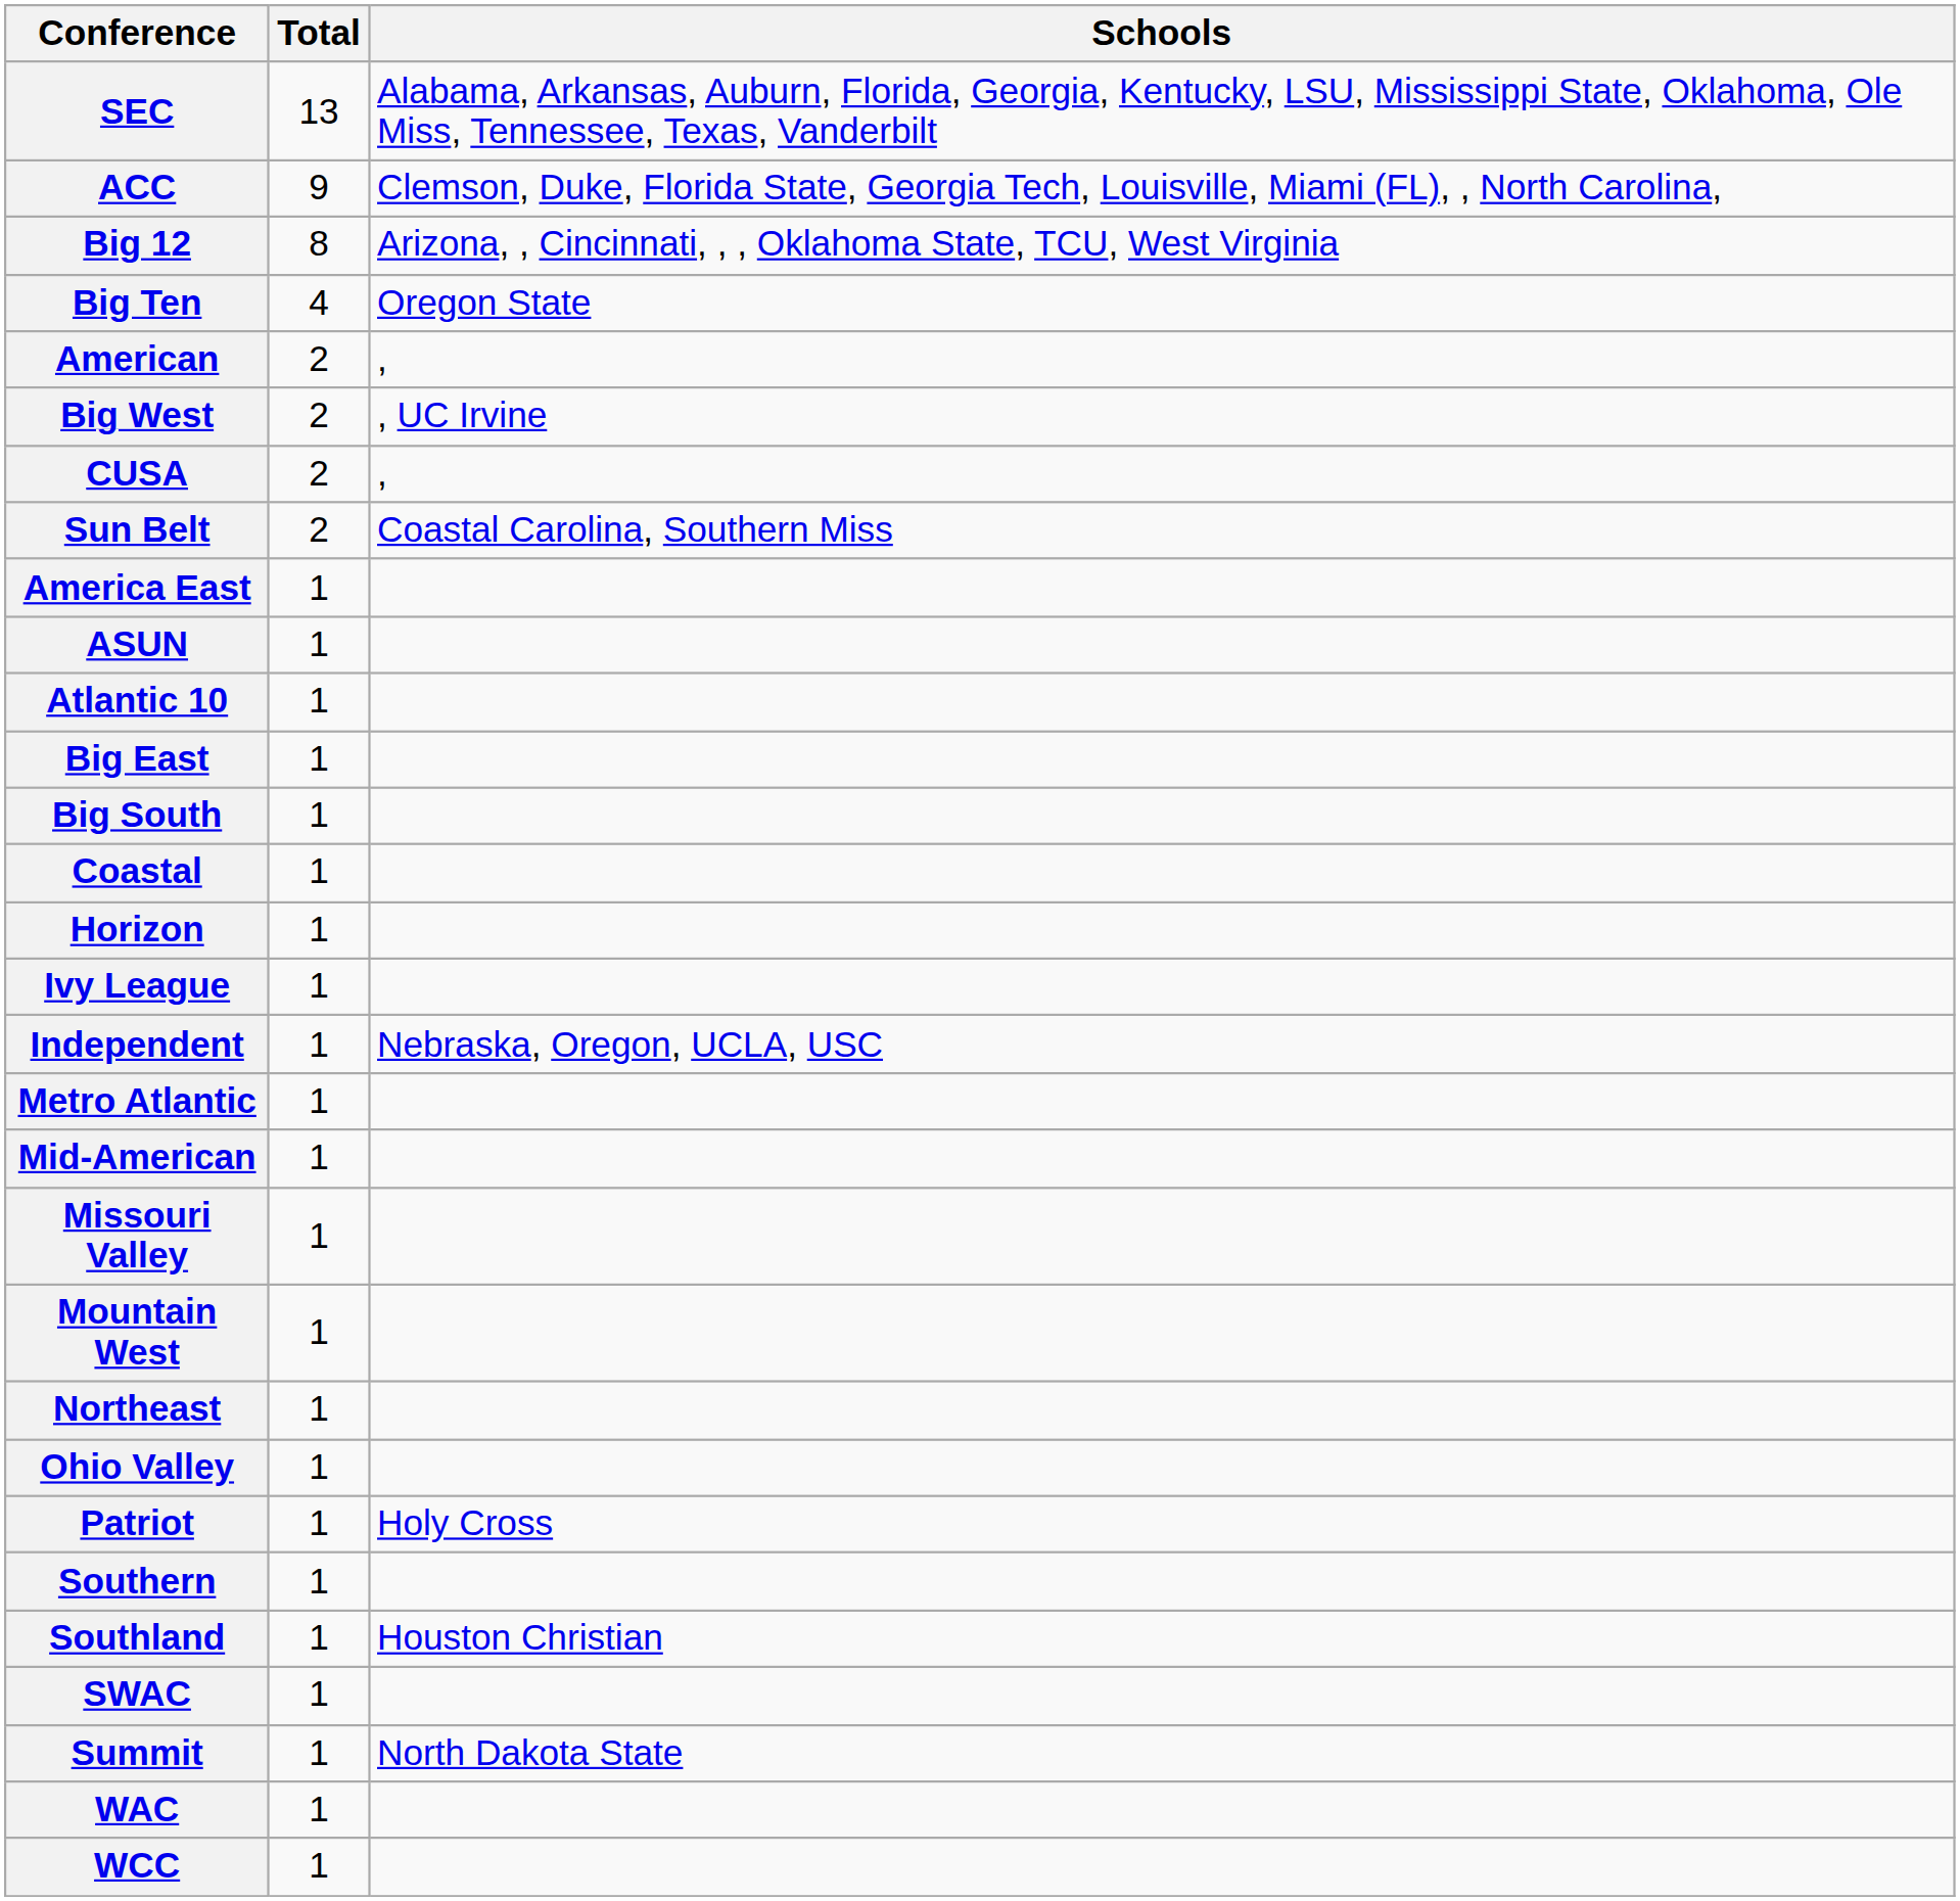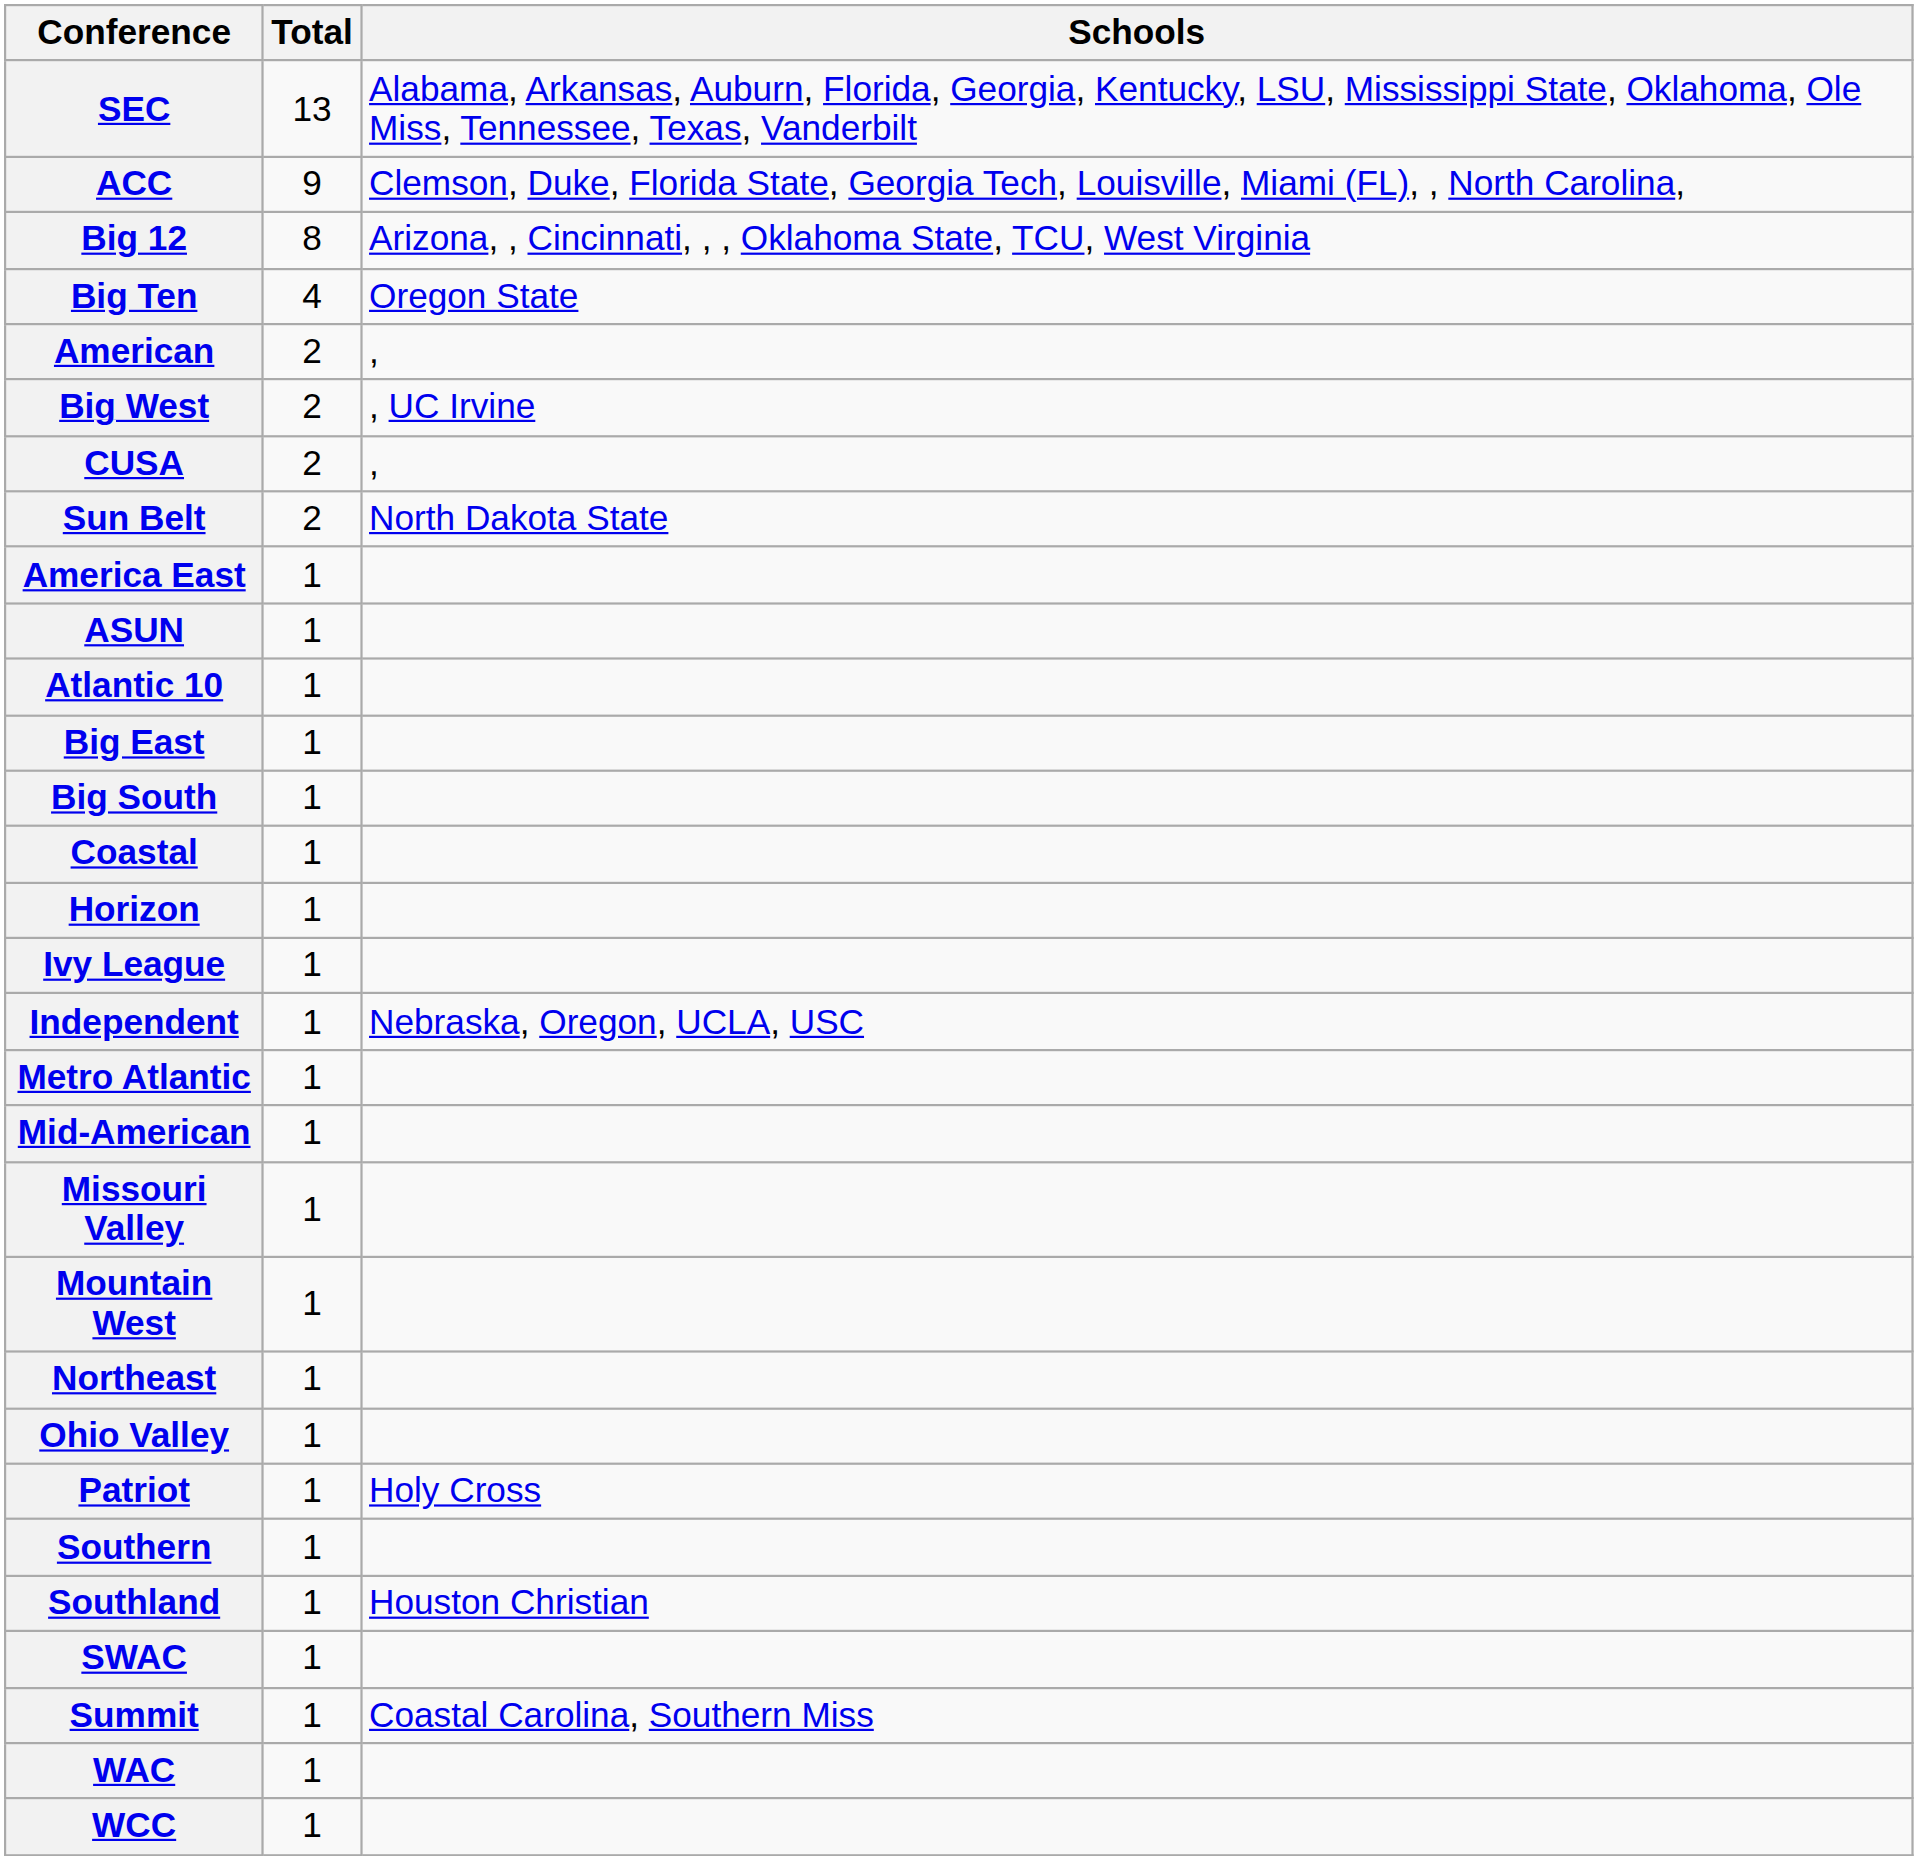 <table class="wikitable sortable plainrowheaders">
 <tr>
 <th scope="col">Conference</th>
 <th scope="col">Total</th>
 <th scope="col">Schools</th>
 </tr>
 <tr>
 <th scope="row"><a href='#'>SEC</a></th>
 <td style="text-align:center">13</td>
 <td><a href='#'>Alabama</a>, <a href='#'>Arkansas</a>, <a href='#'>Auburn</a>, <a href='#'>Florida</a>, <a href='#'>Georgia</a>, <a href='#'>Kentucky</a>, <a href='#'>LSU</a>, <a href='#'>Mississippi State</a>, <a href='#'>Oklahoma</a>, <a href='#'>Ole Miss</a>, <a href='#'>Tennessee</a>, <a href='#'>Texas</a>, <a href='#'>Vanderbilt</a></td>
 </tr>
 <tr>
 <th scope="row"><a href='#'>ACC</a></th>
 <td style="text-align:center">9</td>
 <td><a href='#'>Clemson</a>, <a href='#'>Duke</a>, <a href='#'>Florida State</a>, <a href='#'>Georgia Tech</a>, <a href='#'>Louisville</a>, <a href='#'>Miami (FL)</a>, , <a href='#'>North Carolina</a>, </td>
 </tr>
 <tr>
 <th scope="row"><a href='#'>Big 12</a></th>
 <td style="text-align:center">8</td>
 <td><a href='#'>Arizona</a>, , <a href='#'>Cincinnati</a>, , , <a href='#'>Oklahoma State</a>, <a href='#'>TCU</a>, <a href='#'>West Virginia</a></td>
 </tr>
 <tr>
 <th scope="row"><a href='#'>Big Ten</a></th>
 <td style="text-align:center">4</td>
 <td><a href='#'>Oregon State</a></td>
 </tr>
 <tr>
 <th scope="row"><a href='#'>American</a></th>
 <td style="text-align:center">2</td>
 <td>, </td>
 </tr>
 <tr>
 <th scope="row"><a href='#'>Big West</a></th>
 <td style="text-align:center">2</td>
 <td>, <a href='#'>UC Irvine</a></td>
 </tr>
 <tr>
 <th scope="row"><a href='#'>CUSA</a></th>
 <td style="text-align:center">2</td>
 <td>, </td>
 </tr>
 <tr>
 <th scope="row"><a href='#'>Sun Belt</a></th>
 <td style="text-align:center">2</td>
-<td><a href='#'>Coastal Carolina</a>, <a href='#'>Southern Miss</a></td>
+<td><a href='#'>North Dakota State</a></td>
 </tr>
 <tr>
 <th scope="row"><a href='#'>America East</a></th>
 <td style="text-align:center">1</td>
 <td></td>
 </tr>
 <tr>
 <th scope="row"><a href='#'>ASUN</a></th>
 <td style="text-align:center">1</td>
 <td></td>
 </tr>
 <tr>
 <th scope="row"><a href='#'>Atlantic 10</a></th>
 <td style="text-align:center">1</td>
 <td></td>
 </tr>
 <tr>
 <th scope="row"><a href='#'>Big East</a></th>
 <td style="text-align:center">1</td>
 <td></td>
 </tr>
 <tr>
 <th scope="row"><a href='#'>Big South</a></th>
 <td style="text-align:center">1</td>
 <td></td>
 </tr>
 <tr>
 <th scope="row"><a href='#'>Coastal</a></th>
 <td style="text-align:center">1</td>
 <td></td>
 </tr>
 <tr>
 <th scope="row"><a href='#'>Horizon</a></th>
 <td style="text-align:center">1</td>
 <td></td>
 </tr>
 <tr>
 <th scope="row"><a href='#'>Ivy League</a></th>
 <td style="text-align:center">1</td>
 <td></td>
 </tr>
 <tr>
 <th scope="row"><a href='#'>Independent</a></th>
 <td style="text-align:center">1</td>
 <td><a href='#'>Nebraska</a>, <a href='#'>Oregon</a>, <a href='#'>UCLA</a>, <a href='#'>USC</a></td>
 </tr>
 <tr>
 <th scope="row"><a href='#'>Metro Atlantic</a></th>
 <td style="text-align:center">1</td>
 <td></td>
 </tr>
 <tr>
 <th scope="row"><a href='#'>Mid-American</a></th>
 <td style="text-align:center">1</td>
 <td></td>
 </tr>
 <tr>
 <th scope="row"><a href='#'>Missouri Valley</a></th>
 <td style="text-align:center">1</td>
 <td></td>
 </tr>
 <tr>
 <th scope="row"><a href='#'>Mountain West</a></th>
 <td style="text-align:center">1</td>
 <td></td>
 </tr>
 <tr>
 <th scope="row"><a href='#'>Northeast</a></th>
 <td style="text-align:center">1</td>
 <td></td>
 </tr>
 <tr>
 <th scope="row"><a href='#'>Ohio Valley</a></th>
 <td style="text-align:center">1</td>
 <td></td>
 </tr>
 <tr>
 <th scope="row"><a href='#'>Patriot</a></th>
 <td style="text-align:center">1</td>
 <td><a href='#'>Holy Cross</a></td>
 </tr>
 <tr>
 <th scope="row"><a href='#'>Southern</a></th>
 <td style="text-align:center">1</td>
 <td></td>
 </tr>
 <tr>
 <th scope="row"><a href='#'>Southland</a></th>
 <td style="text-align:center">1</td>
 <td><a href='#'>Houston Christian</a></td>
 </tr>
 <tr>
 <th scope="row"><a href='#'>SWAC</a></th>
 <td style="text-align:center">1</td>
 <td></td>
 </tr>
 <tr>
 <th scope="row"><a href='#'>Summit</a></th>
 <td style="text-align:center">1</td>
-<td><a href='#'>North Dakota State</a></td>
+<td><a href='#'>Coastal Carolina</a>, <a href='#'>Southern Miss</a></td>
 </tr>
 <tr>
 <th scope="row"><a href='#'>WAC</a></th>
 <td style="text-align:center">1</td>
 <td></td>
 </tr>
 <tr>
 <th scope="row"><a href='#'>WCC</a></th>
 <td style="text-align:center">1</td>
 <td></td>
 </tr>
 </table>
